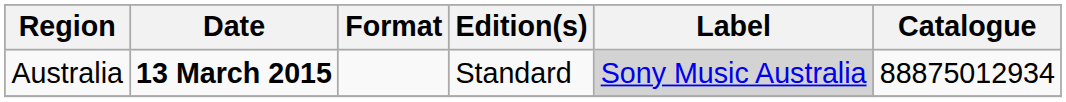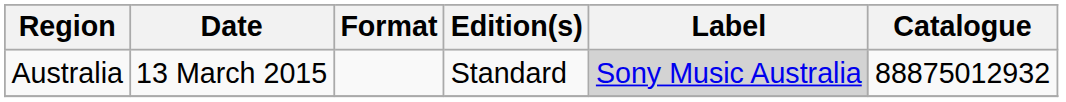 <table class="wikitable plainrowheaders">
 <tr>
 <th scope="col">Region</th>
 <th scope="col">Date</th>
 <th scope="col">Format</th>
 <th scope="col">Edition(s)</th>
 <th scope="col">Label</th>
 <th scope="col">Catalogue</th>
 </tr>
 <tr>
 <td>Australia</td>
-<td><strong>13 March 2015</strong></td>
+<td>13 March 2015</td>
 <td></td>
 <td>Standard</td>
 <td style="background: lightgrey;"><a href='#'>Sony Music Australia</a></td>
-<td>88875012934</td>
+<td>88875012932</td>
 </tr>
 <tr>
 </tr>
 </table>
